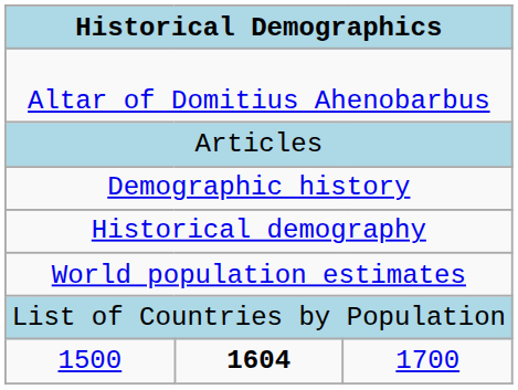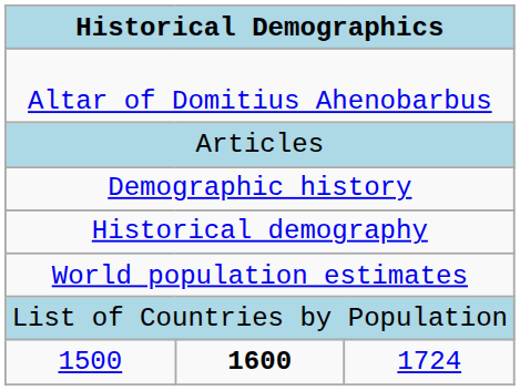 <table class="wikitable floatright">
 <tr>
 <th colspan="3" style="background:lightblue;width:200px;font-size:100%">Historical Demographics</th>
 </tr>
 <tr>
 <td colspan="3" style="text-align:center;font-size:100%"><br><a href='#'>Altar of Domitius Ahenobarbus</a></td>
 </tr>
 <tr>
 <td colspan="3" style="background:lightblue;text-align:center;font-size:100%">Articles</td>
 </tr>
 <tr>
 <td colspan="3" style="text-align:center;font-size:100%"><a href='#'>Demographic history</a></td>
 </tr>
 <tr>
 <td colspan="3" style="text-align:center;font-size:100%"><a href='#'>Historical demography</a></td>
 </tr>
 <tr>
 <td colspan="3" style="text-align:center;font-size:100%"><a href='#'>World population estimates</a></td>
 </tr>
 <tr>
 <td colspan="3" style="background:lightblue;text-align:center;font-size:100%">List of Countries by Population</td>
 </tr>
 <tr>
 <td colspan="1" style="text-align:center;font-size:100%"><a href='#'>1500</a></td>
-<td style="text-align:center;font-size:100%"><strong>1604</strong></td>
-<td style="text-align:center;font-size:100%"><a href='#'>1700</a></td>
+<td style="text-align:center;font-size:100%"><strong>1600</strong></td>
+<td style="text-align:center;font-size:100%"><a href='#'>1724</a></td>
 </tr>
 </table>
